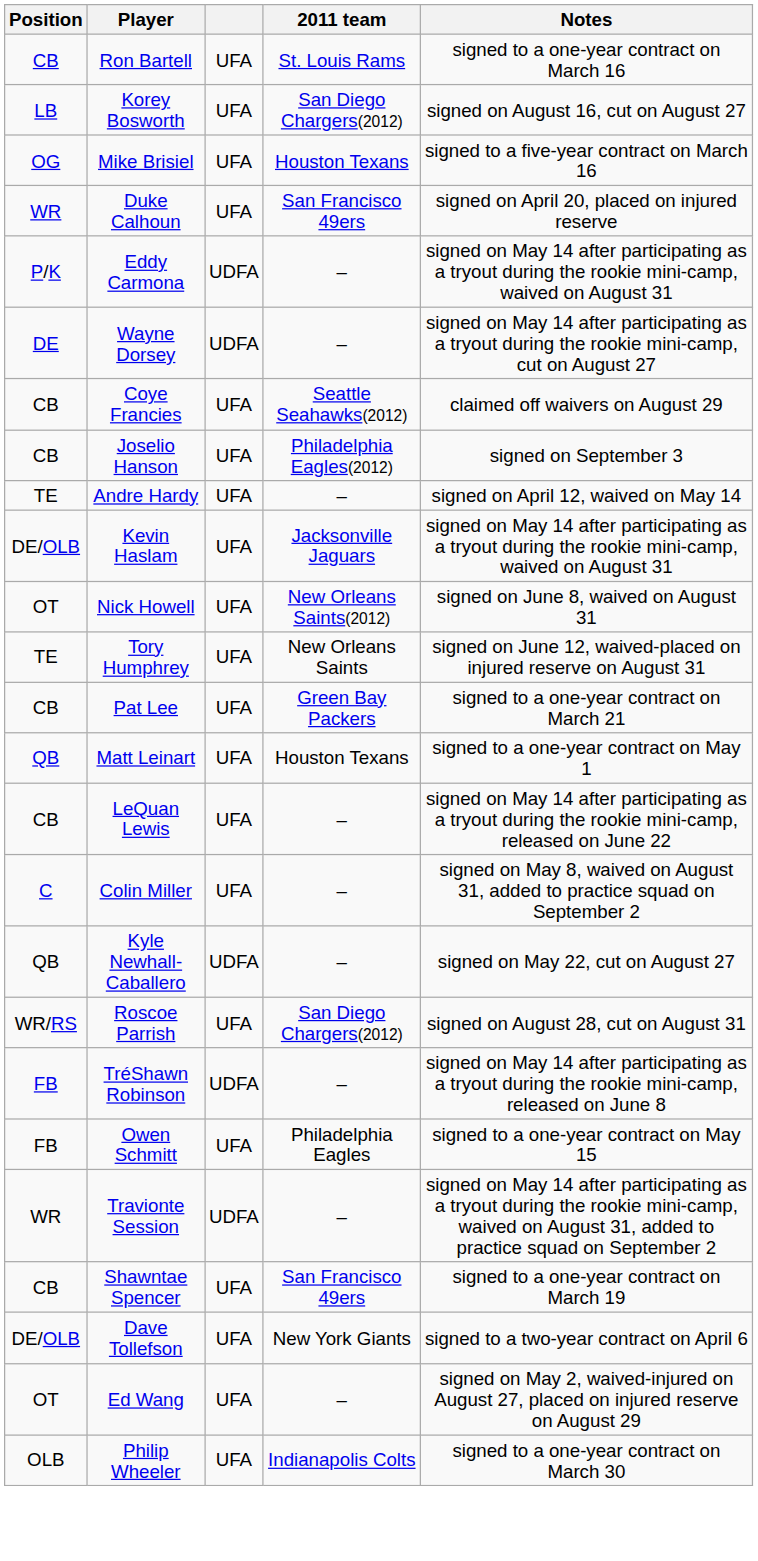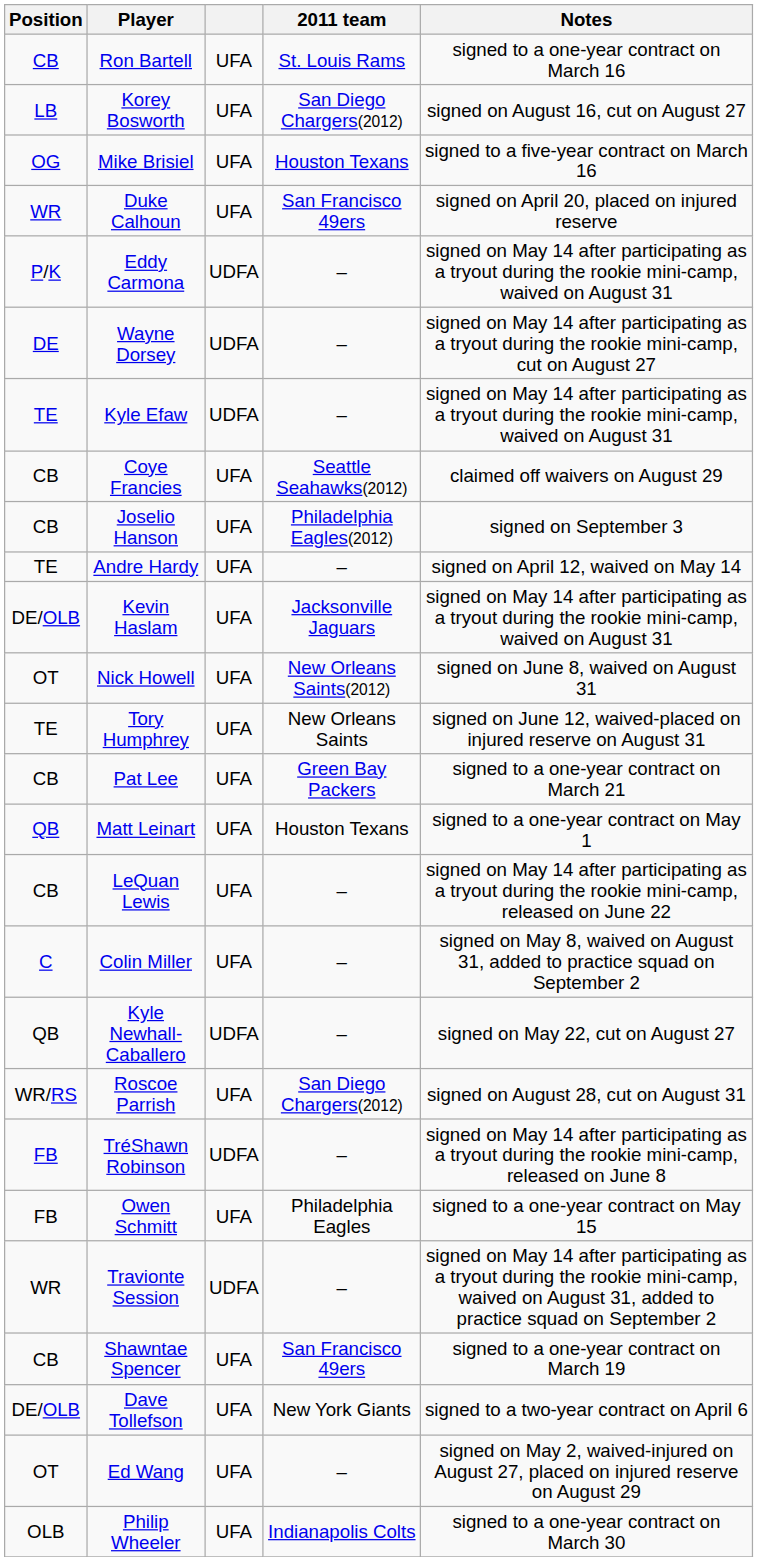 <table class="wikitable" style="font-size: 95%; text-align: center;">
 <tr>
 <th>Position</th>
 <th>Player</th>
 <th></th>
 <th>2011 team</th>
 <th>Notes</th>
 </tr>
 <tr>
 <td><a href='#'>CB</a></td>
 <td><a href='#'>Ron Bartell</a></td>
 <td>UFA</td>
 <td><a href='#'>St. Louis Rams</a></td>
 <td>signed to a one-year contract on March 16</td>
 </tr>
 <tr>
 <td><a href='#'>LB</a></td>
 <td><a href='#'>Korey Bosworth</a></td>
 <td>UFA</td>
 <td><a href='#'>San Diego Chargers</a><small>(2012)</small></td>
 <td>signed on August 16, cut on August 27</td>
 </tr>
 <tr>
 <td><a href='#'>OG</a></td>
 <td><a href='#'>Mike Brisiel</a></td>
 <td>UFA</td>
 <td><a href='#'>Houston Texans</a></td>
 <td>signed to a five-year contract on March 16</td>
 </tr>
 <tr>
 <td><a href='#'>WR</a></td>
 <td><a href='#'>Duke Calhoun</a></td>
 <td>UFA</td>
 <td><a href='#'>San Francisco 49ers</a></td>
 <td>signed on April 20, placed on injured reserve</td>
 </tr>
 <tr>
 <td><a href='#'>P</a>/<a href='#'>K</a></td>
 <td><a href='#'>Eddy Carmona</a></td>
 <td>UDFA</td>
 <td>–</td>
 <td>signed on May 14 after participating as a tryout during the rookie mini-camp, waived on August 31</td>
 </tr>
 <tr>
 <td><a href='#'>DE</a></td>
 <td><a href='#'>Wayne Dorsey</a></td>
 <td>UDFA</td>
 <td>–</td>
 <td>signed on May 14 after participating as a tryout during the rookie mini-camp, cut on August 27</td>
+</tr>
+<tr>
+<td><a href='#'>TE</a></td>
+<td><a href='#'>Kyle Efaw</a></td>
+<td>UDFA</td>
+<td>–</td>
+<td>signed on May 14 after participating as a tryout during the rookie mini-camp, waived on August 31</td>
 </tr>
 <tr>
 <td>CB</td>
 <td><a href='#'>Coye Francies</a></td>
 <td>UFA</td>
 <td><a href='#'>Seattle Seahawks</a><small>(2012)</small></td>
 <td>claimed off waivers on August 29</td>
 </tr>
 <tr>
 <td>CB</td>
 <td><a href='#'>Joselio Hanson</a></td>
 <td>UFA</td>
 <td><a href='#'>Philadelphia Eagles</a><small>(2012)</small></td>
 <td>signed on September 3</td>
 </tr>
 <tr>
 <td>TE</td>
 <td><a href='#'>Andre Hardy</a></td>
 <td>UFA</td>
 <td>–</td>
 <td>signed on April 12, waived on May 14</td>
 </tr>
 <tr>
 <td>DE/<a href='#'>OLB</a></td>
 <td><a href='#'>Kevin Haslam</a></td>
 <td>UFA</td>
 <td><a href='#'>Jacksonville Jaguars</a></td>
 <td>signed on May 14 after participating as a tryout during the rookie mini-camp, waived on August 31</td>
 </tr>
 <tr>
 <td>OT</td>
 <td><a href='#'>Nick Howell</a></td>
 <td>UFA</td>
 <td><a href='#'>New Orleans Saints</a><small>(2012)</small></td>
 <td>signed on June 8, waived on August 31</td>
 </tr>
 <tr>
 <td>TE</td>
 <td><a href='#'>Tory Humphrey</a></td>
 <td>UFA</td>
 <td>New Orleans Saints</td>
 <td>signed on June 12, waived-placed on injured reserve on August 31</td>
 </tr>
 <tr>
 <td>CB</td>
 <td><a href='#'>Pat Lee</a></td>
 <td>UFA</td>
 <td><a href='#'>Green Bay Packers</a></td>
 <td>signed to a one-year contract on March 21</td>
 </tr>
 <tr>
 <td><a href='#'>QB</a></td>
 <td><a href='#'>Matt Leinart</a></td>
 <td>UFA</td>
 <td>Houston Texans</td>
 <td>signed to a one-year contract on May 1</td>
 </tr>
 <tr>
 <td>CB</td>
 <td><a href='#'>LeQuan Lewis</a></td>
 <td>UFA</td>
 <td>–</td>
 <td>signed on May 14 after participating as a tryout during the rookie mini-camp, released on June 22</td>
 </tr>
 <tr>
 <td><a href='#'>C</a></td>
 <td><a href='#'>Colin Miller</a></td>
 <td>UFA</td>
 <td>–</td>
 <td>signed on May 8, waived on August 31, added to practice squad on September 2</td>
 </tr>
 <tr>
 <td>QB</td>
 <td><a href='#'>Kyle Newhall-Caballero</a></td>
 <td>UDFA</td>
 <td>–</td>
 <td>signed on May 22, cut on August 27</td>
 </tr>
 <tr>
 <td>WR/<a href='#'>RS</a></td>
 <td><a href='#'>Roscoe Parrish</a></td>
 <td>UFA</td>
 <td><a href='#'>San Diego Chargers</a><small>(2012)</small></td>
 <td>signed on August 28, cut on August 31</td>
 </tr>
 <tr>
 <td><a href='#'>FB</a></td>
 <td><a href='#'>TréShawn Robinson</a></td>
 <td>UDFA</td>
 <td>–</td>
 <td>signed on May 14 after participating as a tryout during the rookie mini-camp, released on June 8</td>
 </tr>
 <tr>
 <td>FB</td>
 <td><a href='#'>Owen Schmitt</a></td>
 <td>UFA</td>
 <td>Philadelphia Eagles</td>
 <td>signed to a one-year contract on May 15</td>
 </tr>
 <tr>
 <td>WR</td>
 <td><a href='#'>Travionte Session</a></td>
 <td>UDFA</td>
 <td>–</td>
 <td>signed on May 14 after participating as a tryout during the rookie mini-camp, waived on August 31, added to practice squad on September 2</td>
 </tr>
 <tr>
 <td>CB</td>
 <td><a href='#'>Shawntae Spencer</a></td>
 <td>UFA</td>
 <td><a href='#'>San Francisco 49ers</a></td>
 <td>signed to a one-year contract on March 19</td>
 </tr>
 <tr>
 <td>DE/<a href='#'>OLB</a></td>
 <td><a href='#'>Dave Tollefson</a></td>
 <td>UFA</td>
 <td>New York Giants</td>
 <td>signed to a two-year contract on April 6</td>
 </tr>
 <tr>
 <td>OT</td>
 <td><a href='#'>Ed Wang</a></td>
 <td>UFA</td>
 <td>–</td>
 <td>signed on May 2, waived-injured on August 27, placed on injured reserve on August 29</td>
 </tr>
 <tr>
 <td>OLB</td>
 <td><a href='#'>Philip Wheeler</a></td>
 <td>UFA</td>
 <td><a href='#'>Indianapolis Colts</a></td>
 <td>signed to a one-year contract on March 30</td>
 </tr>
 </table>
